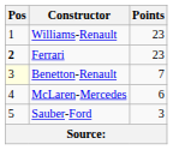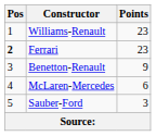 <table class="wikitable" style="font-size: 95%;">
 <tr>
 <th>Pos</th>
 <th>Constructor</th>
 <th>Points</th>
 </tr>
 <tr>
 <td>1</td>
 <td> <a href='#'>Williams</a>-<a href='#'>Renault</a></td>
 <td align="right">23</td>
 </tr>
 <tr>
 <td><strong>2</strong></td>
 <td> <a href='#'>Ferrari</a></td>
 <td align="right">23</td>
 </tr>
 <tr>
-<td style="background: lightyellow;">3</td>
+<td>3</td>
 <td> <a href='#'>Benetton</a>-<a href='#'>Renault</a></td>
-<td align="right">7</td>
+<td align="right">9</td>
 </tr>
 <tr>
 <td>4</td>
 <td> <a href='#'>McLaren</a>-<a href='#'>Mercedes</a></td>
 <td align="right">6</td>
 </tr>
 <tr>
 <td>5</td>
 <td> <a href='#'>Sauber</a>-<a href='#'>Ford</a></td>
 <td align="right">3</td>
 </tr>
 <tr>
 <th colspan=4>Source: </th>
 </tr>
 </table>
